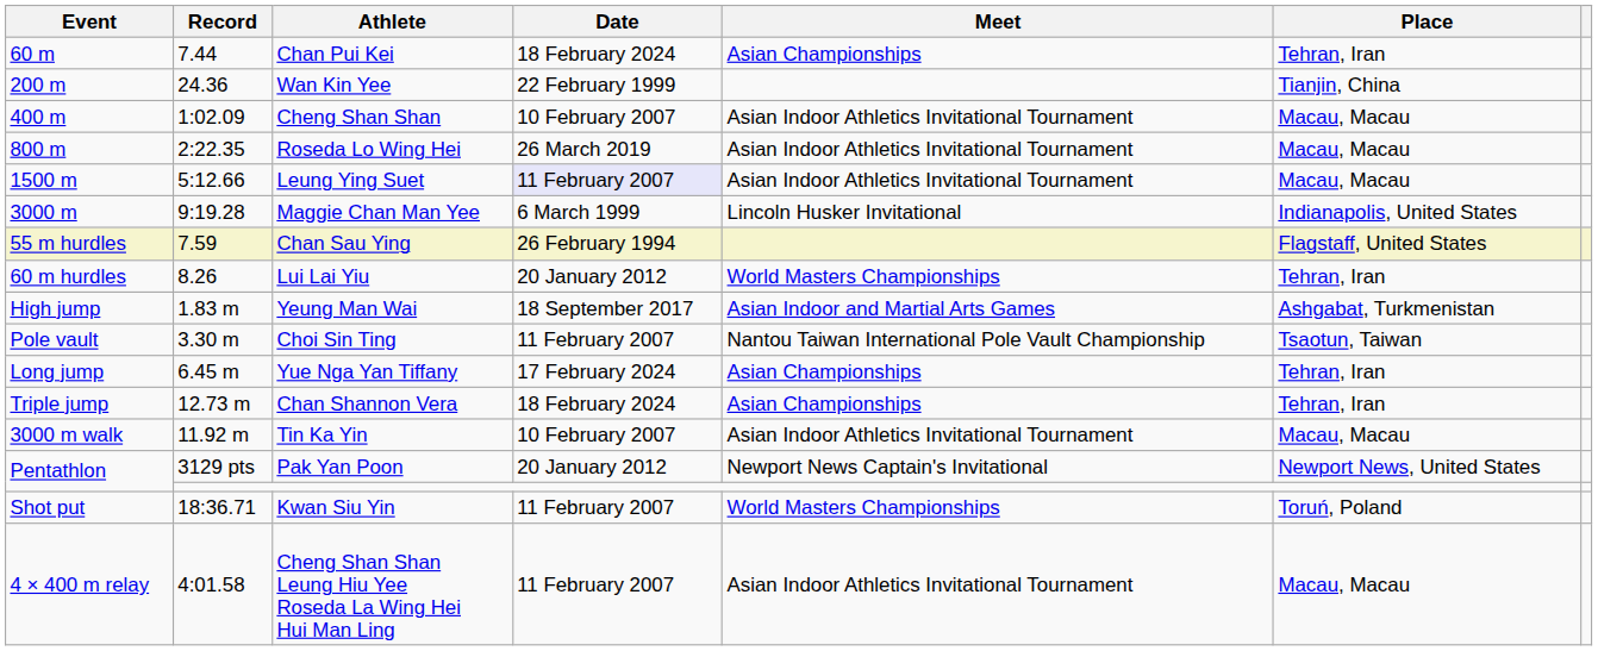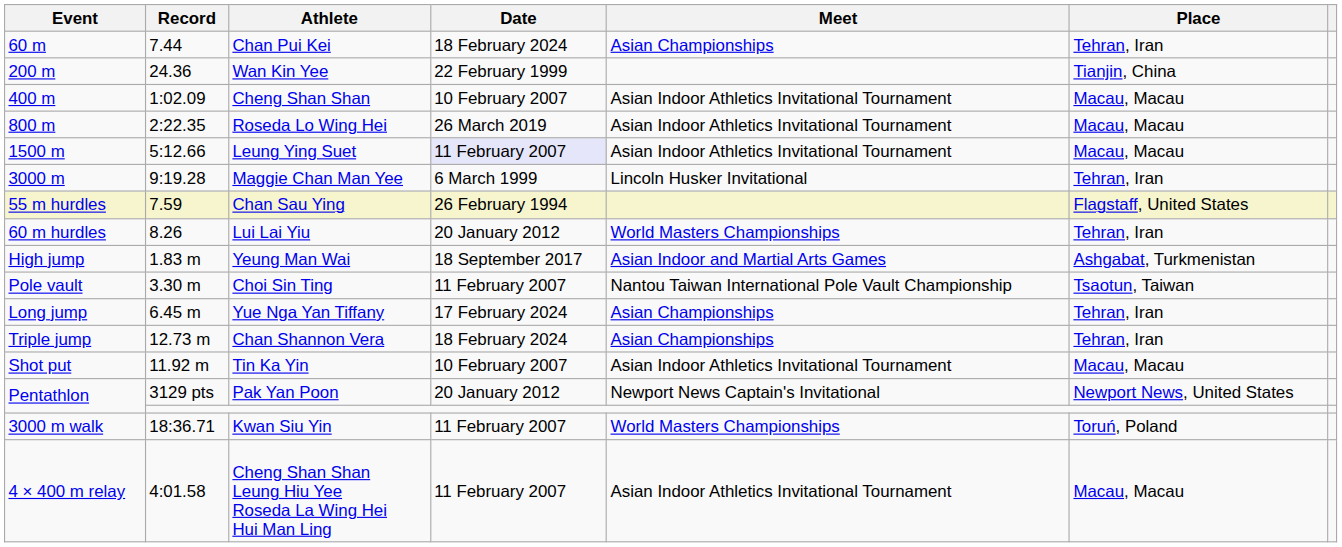 <table class="wikitable" style="font-size:95%; width: 95%;">
 <tr>
 <th>Event</th>
 <th>Record</th>
 <th>Athlete</th>
 <th>Date</th>
 <th>Meet</th>
 <th>Place</th>
 <th></th>
 </tr>
 <tr>
 <td><a href='#'>60 m</a></td>
 <td>7.44</td>
 <td><a href='#'>Chan Pui Kei</a></td>
 <td>18 February 2024</td>
 <td><a href='#'>Asian Championships</a></td>
 <td><a href='#'>Tehran</a>, Iran</td>
 <td></td>
 </tr>
 <tr>
 <td><a href='#'>200 m</a></td>
 <td>24.36</td>
 <td><a href='#'>Wan Kin Yee</a></td>
 <td>22 February 1999</td>
 <td></td>
 <td><a href='#'>Tianjin</a>, China</td>
 <td></td>
 </tr>
 <tr>
 <td><a href='#'>400 m</a></td>
 <td>1:02.09</td>
 <td><a href='#'>Cheng Shan Shan</a></td>
 <td>10 February 2007</td>
 <td>Asian Indoor Athletics Invitational Tournament</td>
 <td><a href='#'>Macau</a>, Macau</td>
 <td></td>
 </tr>
 <tr>
 <td><a href='#'>800 m</a></td>
 <td>2:22.35</td>
 <td><a href='#'>Roseda Lo Wing Hei</a></td>
 <td>26 March 2019</td>
 <td>Asian Indoor Athletics Invitational Tournament</td>
 <td><a href='#'>Macau</a>, Macau</td>
 <td></td>
 </tr>
 <tr>
 <td><a href='#'>1500 m</a></td>
 <td>5:12.66</td>
 <td><a href='#'>Leung Ying Suet</a></td>
 <td style="background: lavender;">11 February 2007</td>
 <td>Asian Indoor Athletics Invitational Tournament</td>
 <td><a href='#'>Macau</a>, Macau</td>
 <td></td>
 </tr>
 <tr>
 <td><a href='#'>3000 m</a></td>
 <td>9:19.28</td>
 <td><a href='#'>Maggie Chan Man Yee</a></td>
 <td>6 March 1999</td>
 <td>Lincoln Husker Invitational</td>
-<td><a href='#'>Indianapolis</a>, United States</td>
+<td><a href='#'>Tehran</a>, Iran</td>
 <td></td>
 </tr>
 <tr style="background:#f6F5CE;">
 <td><a href='#'>55 m hurdles</a></td>
 <td>7.59 </td>
 <td><a href='#'>Chan Sau Ying</a></td>
 <td>26 February 1994</td>
 <td></td>
 <td><a href='#'>Flagstaff</a>, United States</td>
 <td></td>
 </tr>
 <tr>
 <td><a href='#'>60 m hurdles</a></td>
 <td>8.26</td>
 <td><a href='#'>Lui Lai Yiu</a></td>
 <td>20 January 2012</td>
 <td><a href='#'>World Masters Championships</a></td>
 <td><a href='#'>Tehran</a>, Iran</td>
 <td></td>
 </tr>
 <tr>
 <td><a href='#'>High jump</a></td>
 <td>1.83 m</td>
 <td><a href='#'>Yeung Man Wai</a></td>
 <td>18 September 2017</td>
 <td><a href='#'>Asian Indoor and Martial Arts Games</a></td>
 <td><a href='#'>Ashgabat</a>, Turkmenistan</td>
 <td></td>
 </tr>
 <tr>
 <td><a href='#'>Pole vault</a></td>
 <td>3.30 m</td>
 <td><a href='#'>Choi Sin Ting</a></td>
 <td>11 February 2007</td>
 <td>Nantou Taiwan International Pole Vault Championship</td>
 <td><a href='#'>Tsaotun</a>, Taiwan</td>
 <td></td>
 </tr>
 <tr>
 <td><a href='#'>Long jump</a></td>
 <td>6.45 m</td>
 <td><a href='#'>Yue Nga Yan Tiffany</a></td>
 <td>17 February 2024</td>
 <td><a href='#'>Asian Championships</a></td>
 <td><a href='#'>Tehran</a>, Iran</td>
 <td></td>
 </tr>
 <tr>
 <td><a href='#'>Triple jump</a></td>
 <td>12.73 m</td>
 <td><a href='#'>Chan Shannon Vera</a></td>
 <td>18 February 2024</td>
 <td><a href='#'>Asian Championships</a></td>
 <td><a href='#'>Tehran</a>, Iran</td>
 <td></td>
 </tr>
 <tr>
-<td><a href='#'>3000 m walk</a></td>
+<td><a href='#'>Shot put</a></td>
 <td>11.92 m</td>
 <td><a href='#'>Tin Ka Yin</a></td>
 <td>10 February 2007</td>
 <td>Asian Indoor Athletics Invitational Tournament</td>
 <td><a href='#'>Macau</a>, Macau</td>
 <td></td>
 </tr>
 <tr>
 <td rowspan=2><a href='#'>Pentathlon</a></td>
 <td>3129 pts</td>
 <td><a href='#'>Pak Yan Poon</a></td>
 <td>20 January 2012</td>
 <td>Newport News Captain's Invitational</td>
 <td><a href='#'>Newport News</a>, United States</td>
 <td></td>
 </tr>
 <tr>
 <td colspan=5></td>
 <td></td>
 </tr>
 <tr>
-<td><a href='#'>Shot put</a></td>
+<td><a href='#'>3000 m walk</a></td>
 <td>18:36.71</td>
 <td><a href='#'>Kwan Siu Yin</a></td>
 <td>11 February 2007</td>
 <td><a href='#'>World Masters Championships</a></td>
 <td><a href='#'>Toruń</a>, Poland</td>
 <td></td>
 </tr>
 <tr>
 <td><a href='#'>4 × 400 m relay</a></td>
 <td>4:01.58</td>
 <td><br><a href='#'>Cheng Shan Shan</a><br><a href='#'>Leung Hiu Yee</a><br><a href='#'>Roseda La Wing Hei</a><br><a href='#'>Hui Man Ling</a></td>
 <td>11 February 2007</td>
 <td>Asian Indoor Athletics Invitational Tournament</td>
 <td><a href='#'>Macau</a>, Macau</td>
 <td></td>
 </tr>
 </table>
